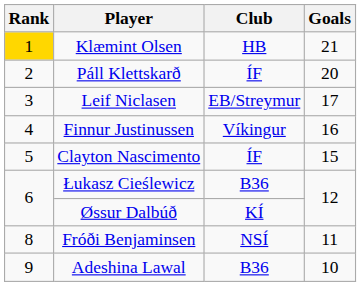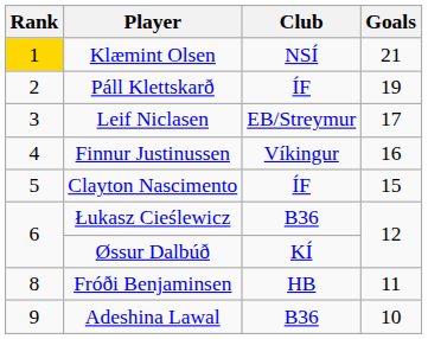 <table class="wikitable" style="text-align: center;">
 <tr>
 <th>Rank</th>
 <th>Player</th>
 <th>Club</th>
 <th>Goals</th>
 </tr>
 <tr>
 <td style="background: gold;">1</td>
 <td> <a href='#'>Klæmint Olsen</a></td>
-<td><a href='#'>HB</a></td>
+<td><a href='#'>NSÍ</a></td>
 <td>21</td>
 </tr>
 <tr>
 <td>2</td>
 <td> <a href='#'>Páll Klettskarð</a></td>
 <td><a href='#'>ÍF</a></td>
-<td>20</td>
+<td>19</td>
 </tr>
 <tr>
 <td>3</td>
 <td> <a href='#'>Leif Niclasen</a></td>
 <td><a href='#'>EB/Streymur</a></td>
 <td>17</td>
 </tr>
 <tr>
 <td>4</td>
 <td> <a href='#'>Finnur Justinussen</a></td>
 <td><a href='#'>Víkingur</a></td>
 <td>16</td>
 </tr>
 <tr>
 <td>5</td>
 <td> <a href='#'>Clayton Nascimento</a></td>
 <td><a href='#'>ÍF</a></td>
 <td>15</td>
 </tr>
 <tr>
 <td rowspan=2>6</td>
 <td> <a href='#'>Łukasz Cieślewicz</a></td>
 <td><a href='#'>B36</a></td>
 <td rowspan=2>12</td>
 </tr>
 <tr>
 <td> <a href='#'>Øssur Dalbúð</a></td>
 <td><a href='#'>KÍ</a></td>
 </tr>
 <tr>
 <td>8</td>
 <td> <a href='#'>Fróði Benjaminsen</a></td>
-<td><a href='#'>NSÍ</a></td>
+<td><a href='#'>HB</a></td>
 <td>11</td>
 </tr>
 <tr>
 <td>9</td>
 <td> <a href='#'>Adeshina Lawal</a></td>
 <td><a href='#'>B36</a></td>
 <td>10</td>
 </tr>
 </table>
